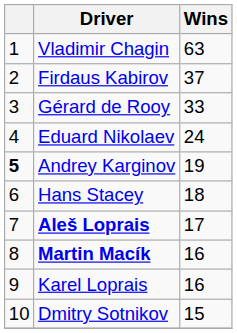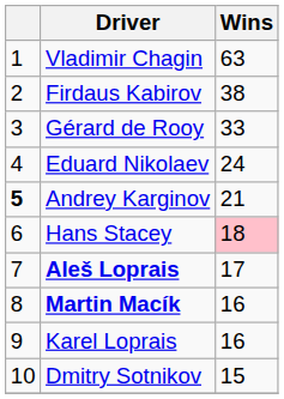 <table class="wikitable">
 <tr>
 <th></th>
 <th>Driver</th>
 <th>Wins</th>
 </tr>
 <tr>
 <td>1</td>
 <td> <a href='#'>Vladimir Chagin</a></td>
 <td>63</td>
 </tr>
 <tr>
 <td>2</td>
 <td> <a href='#'>Firdaus Kabirov</a></td>
-<td>37</td>
+<td>38</td>
 </tr>
 <tr>
 <td>3</td>
 <td> <a href='#'>Gérard de Rooy</a></td>
 <td>33</td>
 </tr>
 <tr>
 <td>4</td>
 <td> <a href='#'>Eduard Nikolaev</a></td>
 <td>24</td>
 </tr>
 <tr>
 <td><strong>5</strong></td>
 <td> <a href='#'>Andrey Karginov</a></td>
-<td>19</td>
+<td>21</td>
 </tr>
 <tr>
 <td>6</td>
 <td> <a href='#'>Hans Stacey</a></td>
-<td>18</td>
+<td style="background: pink;">18</td>
 </tr>
 <tr>
 <td>7</td>
 <td> <strong><a href='#'>Aleš Loprais</a></strong></td>
 <td>17</td>
 </tr>
 <tr>
 <td>8</td>
 <td> <strong><a href='#'>Martin Macík</a></strong></td>
 <td>16</td>
 </tr>
 <tr>
 <td>9</td>
 <td> <a href='#'>Karel Loprais</a></td>
 <td>16</td>
 </tr>
 <tr>
 <td>10</td>
 <td> <a href='#'>Dmitry Sotnikov</a></td>
 <td>15</td>
 </tr>
 <tr>
 </tr>
 </table>
